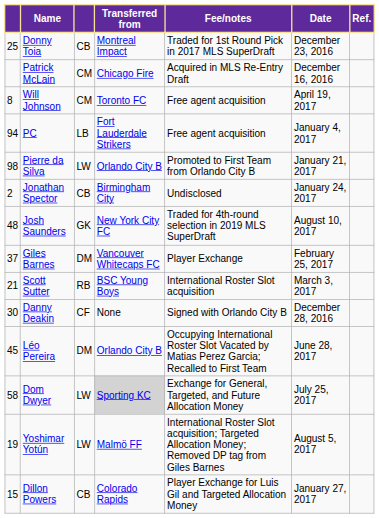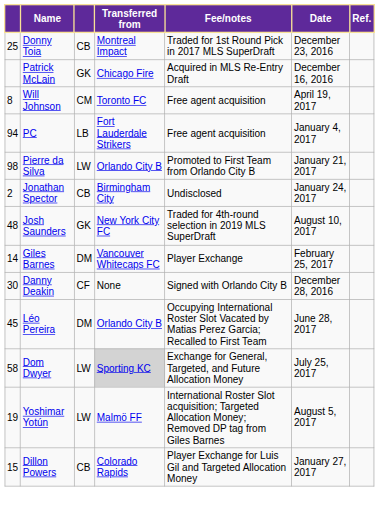 <table class="wikitable" style="width:90%; text-align:center; font-size:95%; text-align:left;">
 <tr>
 <th style="background:#5E299A; color:white; border:2px solid #F8E196;"></th>
 <th style="background:#5E299A; color:white; border:2px solid #F8E196;">Name</th>
 <th style="background:#5E299A; color:white; border:2px solid #F8E196;"></th>
 <th style="background:#5E299A; color:white; border:2px solid #F8E196;">Transferred from</th>
 <th style="background:#5E299A; color:white; border:2px solid #F8E196;">Fee/notes</th>
 <th style="background:#5E299A; color:white; border:2px solid #F8E196;">Date</th>
 <th style="background:#5E299A; color:white; border:2px solid #F8E196;">Ref.</th>
 </tr>
 <tr>
 <td>25</td>
 <td> <a href='#'>Donny Toia</a></td>
 <td>CB</td>
 <td> <a href='#'>Montreal Impact</a></td>
 <td>Traded for 1st Round Pick in 2017 MLS SuperDraft</td>
 <td>December 23, 2016</td>
 <td></td>
 </tr>
 <tr>
 <td></td>
 <td> <a href='#'>Patrick McLain</a></td>
-<td>CM</td>
+<td>GK</td>
 <td> <a href='#'>Chicago Fire</a></td>
 <td>Acquired in MLS Re-Entry Draft</td>
 <td>December 16, 2016</td>
 <td></td>
 </tr>
 <tr>
 <td>8</td>
 <td> <a href='#'>Will Johnson</a></td>
 <td>CM</td>
 <td> <a href='#'>Toronto FC</a></td>
 <td>Free agent acquisition</td>
 <td>April 19, 2017</td>
 <td></td>
 </tr>
 <tr>
 <td>94</td>
 <td> <a href='#'>PC</a></td>
 <td>LB</td>
 <td> <a href='#'>Fort Lauderdale Strikers</a></td>
 <td>Free agent acquisition</td>
 <td>January 4, 2017</td>
 <td></td>
 </tr>
 <tr>
 <td>98</td>
 <td> <a href='#'>Pierre da Silva</a></td>
 <td>LW</td>
 <td> <a href='#'>Orlando City B</a></td>
 <td>Promoted to First Team from Orlando City B</td>
 <td>January 21, 2017</td>
 <td></td>
 </tr>
 <tr>
 <td>2</td>
 <td> <a href='#'>Jonathan Spector</a></td>
 <td>CB</td>
 <td> <a href='#'>Birmingham City</a></td>
 <td>Undisclosed</td>
 <td>January 24, 2017</td>
 <td></td>
 </tr>
 <tr>
 <td>48</td>
 <td> <a href='#'>Josh Saunders</a></td>
 <td>GK</td>
 <td> <a href='#'>New York City FC</a></td>
 <td>Traded for 4th-round selection in 2019 MLS SuperDraft</td>
 <td>August 10, 2017</td>
 <td></td>
 </tr>
 <tr>
-<td>37</td>
+<td>14</td>
 <td> <a href='#'>Giles Barnes</a></td>
 <td>DM</td>
 <td> <a href='#'>Vancouver Whitecaps FC</a></td>
 <td>Player Exchange</td>
 <td>February 25, 2017</td>
-<td></td>
-</tr>
-<tr>
-<td>21</td>
-<td> <a href='#'>Scott Sutter</a></td>
-<td>RB</td>
-<td> <a href='#'>BSC Young Boys</a></td>
-<td>International Roster Slot acquisition</td>
-<td>March 3, 2017</td>
 <td></td>
 </tr>
 <tr>
 <td>30</td>
 <td> <a href='#'>Danny Deakin</a></td>
 <td>CF</td>
 <td>None</td>
 <td>Signed with Orlando City B</td>
 <td>December 28, 2016</td>
 <td></td>
 </tr>
 <tr>
 <td>45</td>
 <td> <a href='#'>Léo Pereira</a></td>
 <td>DM</td>
 <td> <a href='#'>Orlando City B</a></td>
 <td>Occupying International Roster Slot Vacated by Matias Perez Garcia; Recalled to First Team</td>
 <td>June 28, 2017</td>
 <td></td>
 </tr>
 <tr>
 <td>58</td>
 <td> <a href='#'>Dom Dwyer</a></td>
 <td>LW</td>
 <td style="background: lightgrey;"> <a href='#'>Sporting KC</a></td>
 <td>Exchange for General, Targeted, and Future Allocation Money</td>
 <td>July 25, 2017</td>
 <td></td>
 </tr>
 <tr>
 <td>19</td>
 <td> <a href='#'>Yoshimar Yotún</a></td>
 <td>LW</td>
 <td> <a href='#'>Malmö FF</a></td>
 <td>International Roster Slot acquisition; Targeted Allocation Money; Removed DP tag from Giles Barnes</td>
 <td>August 5, 2017</td>
 <td></td>
 </tr>
 <tr>
 <td>15</td>
 <td> <a href='#'>Dillon Powers</a></td>
 <td>CB</td>
 <td> <a href='#'>Colorado Rapids</a></td>
 <td>Player Exchange for Luis Gil and Targeted Allocation Money</td>
 <td>January 27, 2017</td>
 <td></td>
 </tr>
 </table>
